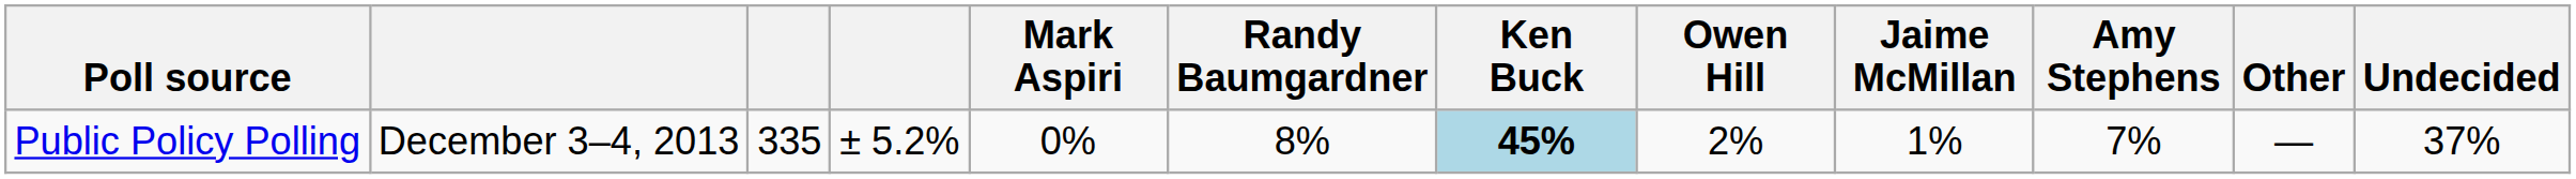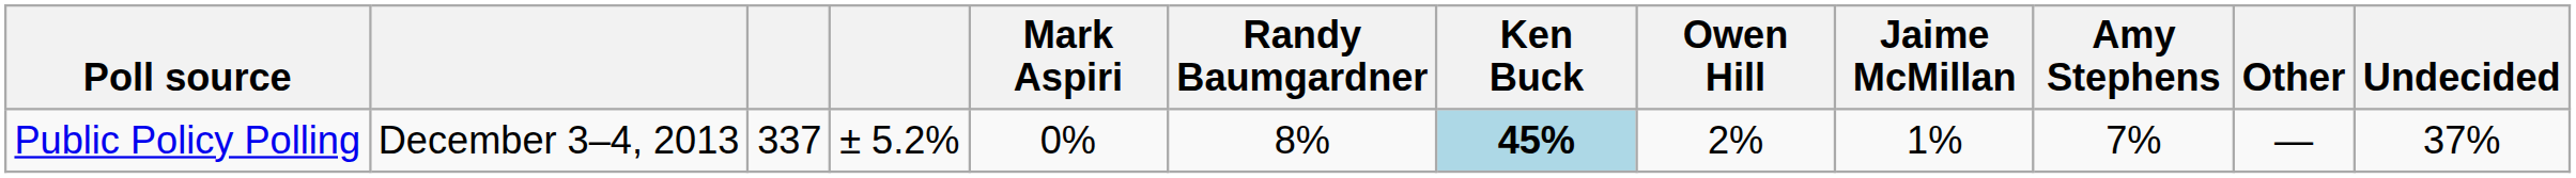 <table class="wikitable" style="text-align:center">
 <tr valign= bottom>
 <th>Poll source</th>
 <th></th>
 <th></th>
 <th></th>
 <th style="width:75px;">Mark<br>Aspiri</th>
 <th style="width:75px;">Randy<br>Baumgardner</th>
 <th style="width:75px;">Ken<br>Buck</th>
 <th style="width:75px;">Owen<br>Hill</th>
 <th style="width:75px;">Jaime<br>McMillan</th>
 <th style="width:75px;">Amy<br>Stephens</th>
 <th>Other</th>
 <th>Undecided</th>
 </tr>
 <tr>
 <td align=left><a href='#'>Public Policy Polling</a></td>
 <td>December 3–4, 2013</td>
-<td>335</td>
+<td>337</td>
 <td>± 5.2%</td>
 <td>0%</td>
 <td>8%</td>
 <td style="background: lightblue;"><strong>45%</strong></td>
 <td>2%</td>
 <td>1%</td>
 <td>7%</td>
 <td>—</td>
 <td>37%</td>
 </tr>
 </table>
